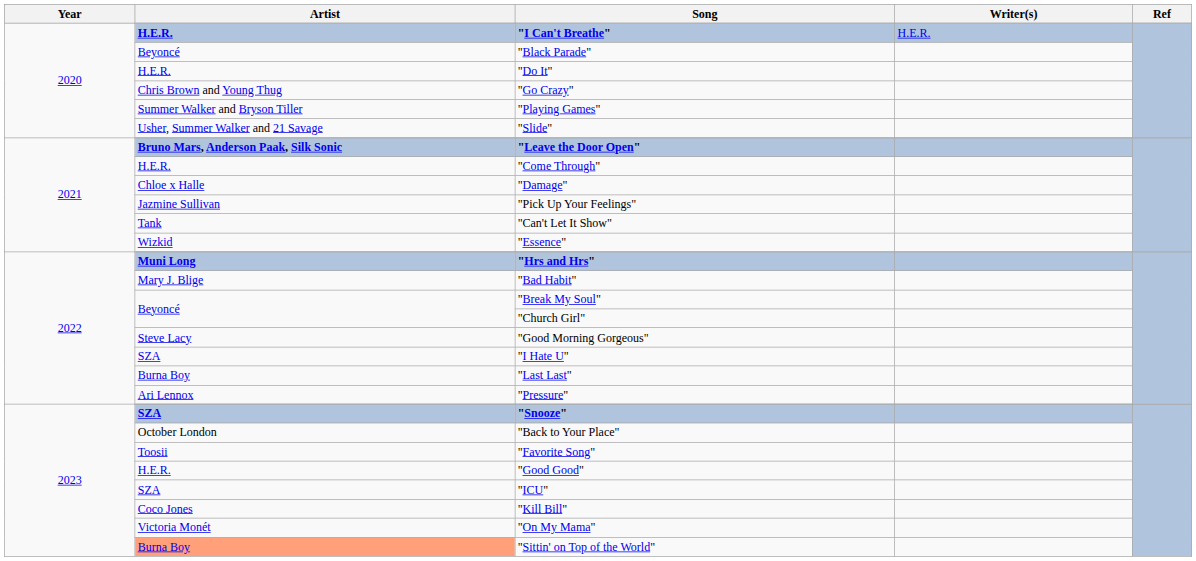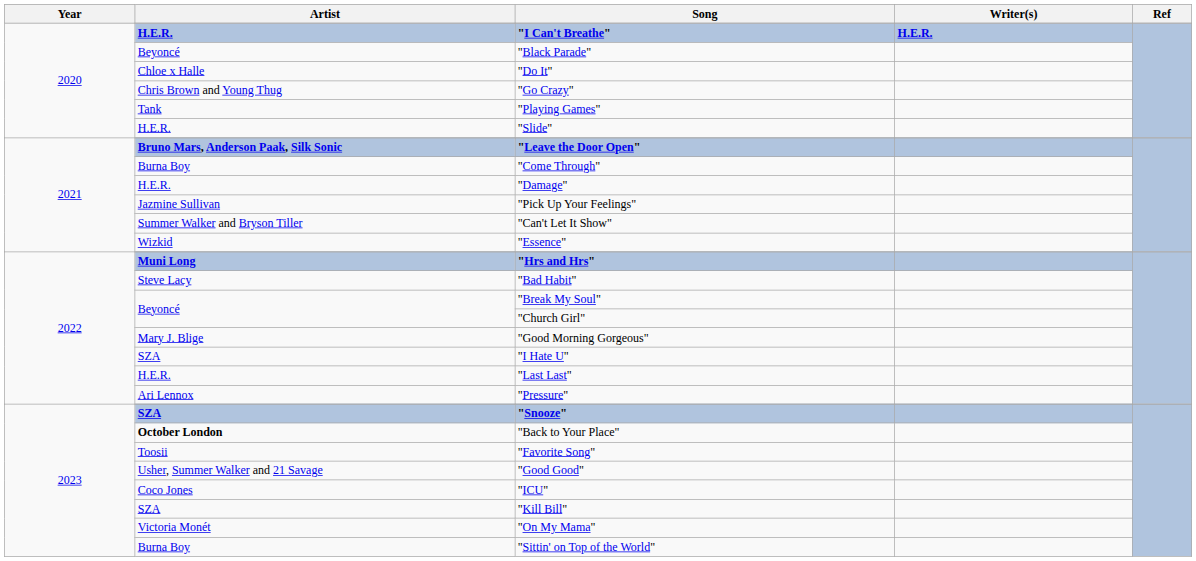 <table class="wikitable" style="width:100%;">
 <tr style="background:#bebebe;">
 <th style="width:11%;">Year</th>
 <th style="width:32%;">Artist</th>
 <th style="width:32%;">Song</th>
 <th style="width:20%;">Writer(s)</th>
 <th style="width:5%;">Ref</th>
 </tr>
 <tr>
 <td rowspan="7" align="center"><a href='#'>2020</a></td>
 </tr>
 <tr style="background:#B0C4DE">
 <td><strong><a href='#'>H.E.R.</a></strong></td>
 <td><strong>"<a href='#'>I Can't Breathe</a>"</strong></td>
-<td><a href='#'>H.E.R.</a></td>
+<td><strong><a href='#'>H.E.R.</a></strong></td>
 <td rowspan="6" align="center"></td>
 </tr>
 <tr>
 <td><a href='#'>Beyoncé</a></td>
 <td>"<a href='#'>Black Parade</a>"</td>
 <td></td>
 </tr>
 <tr>
-<td><a href='#'>H.E.R.</a></td>
+<td><a href='#'>Chloe x Halle</a></td>
 <td>"<a href='#'>Do It</a>"</td>
 <td></td>
 </tr>
 <tr>
 <td><a href='#'>Chris Brown</a> and <a href='#'>Young Thug</a></td>
 <td>"<a href='#'>Go Crazy</a>"</td>
 <td></td>
 </tr>
 <tr>
-<td><a href='#'>Summer Walker</a> and <a href='#'>Bryson Tiller</a></td>
+<td><a href='#'>Tank</a></td>
 <td>"<a href='#'>Playing Games</a>"</td>
 <td></td>
 </tr>
 <tr>
-<td><a href='#'>Usher</a>, <a href='#'>Summer Walker</a> and <a href='#'>21 Savage</a></td>
+<td><a href='#'>H.E.R.</a> </td>
 <td>"<a href='#'>Slide</a>"</td>
 <td></td>
 </tr>
 <tr>
 <td rowspan="7" align="center"><a href='#'>2021</a></td>
 </tr>
 <tr style="background:#B0C4DE">
 <td><strong><a href='#'>Bruno Mars</a>, <a href='#'>Anderson Paak</a>, <a href='#'>Silk Sonic</a></strong></td>
 <td><strong>"<a href='#'>Leave the Door Open</a>"</strong></td>
 <td></td>
 <td rowspan="6" align="center"></td>
 </tr>
 <tr>
-<td><a href='#'>H.E.R.</a> </td>
+<td><a href='#'>Burna Boy</a></td>
 <td>"<a href='#'>Come Through</a>"</td>
 <td></td>
 </tr>
 <tr>
-<td><a href='#'>Chloe x Halle</a></td>
+<td><a href='#'>H.E.R.</a></td>
 <td>"<a href='#'>Damage</a>"</td>
 <td></td>
 </tr>
 <tr>
 <td><a href='#'>Jazmine Sullivan</a></td>
 <td>"Pick Up Your Feelings"</td>
 <td></td>
 </tr>
 <tr>
-<td><a href='#'>Tank</a></td>
+<td><a href='#'>Summer Walker</a> and <a href='#'>Bryson Tiller</a></td>
 <td>"Can't Let It Show"</td>
 <td></td>
 </tr>
 <tr>
 <td><a href='#'>Wizkid</a> </td>
 <td>"<a href='#'>Essence</a>"</td>
 <td></td>
 </tr>
 <tr>
 <td rowspan="9" align="center"><a href='#'>2022</a></td>
 </tr>
 <tr style="background:#B0C4DE">
 <td><strong><a href='#'>Muni Long</a></strong></td>
 <td><strong>"<a href='#'>Hrs and Hrs</a>"</strong></td>
 <td></td>
 <td rowspan="8" align="center"></td>
 </tr>
 <tr>
-<td><a href='#'>Mary J. Blige</a></td>
+<td><a href='#'>Steve Lacy</a></td>
 <td>"<a href='#'>Bad Habit</a>"</td>
 <td></td>
 </tr>
 <tr>
 <td rowspan=2><a href='#'>Beyoncé</a></td>
 <td>"<a href='#'>Break My Soul</a>"</td>
 <td></td>
 </tr>
 <tr>
 <td>"Church Girl"</td>
 <td></td>
 </tr>
 <tr>
-<td><a href='#'>Steve Lacy</a></td>
+<td><a href='#'>Mary J. Blige</a></td>
 <td>"Good Morning Gorgeous"</td>
 <td></td>
 </tr>
 <tr>
 <td><a href='#'>SZA</a></td>
 <td>"<a href='#'>I Hate U</a>"</td>
 <td></td>
 </tr>
 <tr>
-<td><a href='#'>Burna Boy</a></td>
+<td><a href='#'>H.E.R.</a> </td>
 <td>"<a href='#'>Last Last</a>"</td>
 <td></td>
 </tr>
 <tr>
 <td><a href='#'>Ari Lennox</a></td>
 <td>"<a href='#'>Pressure</a>"</td>
 <td></td>
 </tr>
 <tr>
 <td rowspan="9" align="center"><a href='#'>2023</a></td>
 </tr>
 <tr style="background:#B0C4DE">
 <td><strong><a href='#'>SZA</a></strong></td>
 <td><strong>"<a href='#'>Snooze</a>"</strong></td>
 <td></td>
 <td rowspan="8" align="center"></td>
 </tr>
 <tr>
-<td>October London</td>
+<td><strong>October London</strong></td>
 <td>"Back to Your Place"</td>
 <td></td>
 </tr>
 <tr>
 <td><a href='#'>Toosii</a></td>
 <td>"<a href='#'>Favorite Song</a>"</td>
 <td></td>
 </tr>
 <tr>
-<td><a href='#'>H.E.R.</a> </td>
+<td><a href='#'>Usher</a>, <a href='#'>Summer Walker</a> and <a href='#'>21 Savage</a></td>
 <td>"<a href='#'>Good Good</a>"</td>
 <td></td>
 </tr>
 <tr>
-<td><a href='#'>SZA</a></td>
+<td><a href='#'>Coco Jones</a></td>
 <td>"<a href='#'>ICU</a>"</td>
 <td></td>
 </tr>
 <tr>
-<td><a href='#'>Coco Jones</a></td>
+<td><a href='#'>SZA</a></td>
 <td>"<a href='#'>Kill Bill</a>"</td>
 <td></td>
 </tr>
 <tr>
 <td><a href='#'>Victoria Monét</a></td>
 <td>"<a href='#'>On My Mama</a>"</td>
 <td></td>
 </tr>
 <tr>
-<td style="background: lightsalmon;"><a href='#'>Burna Boy</a> </td>
+<td><a href='#'>Burna Boy</a> </td>
 <td>"<a href='#'>Sittin' on Top of the World</a>"</td>
 <td></td>
 </tr>
 </table>
